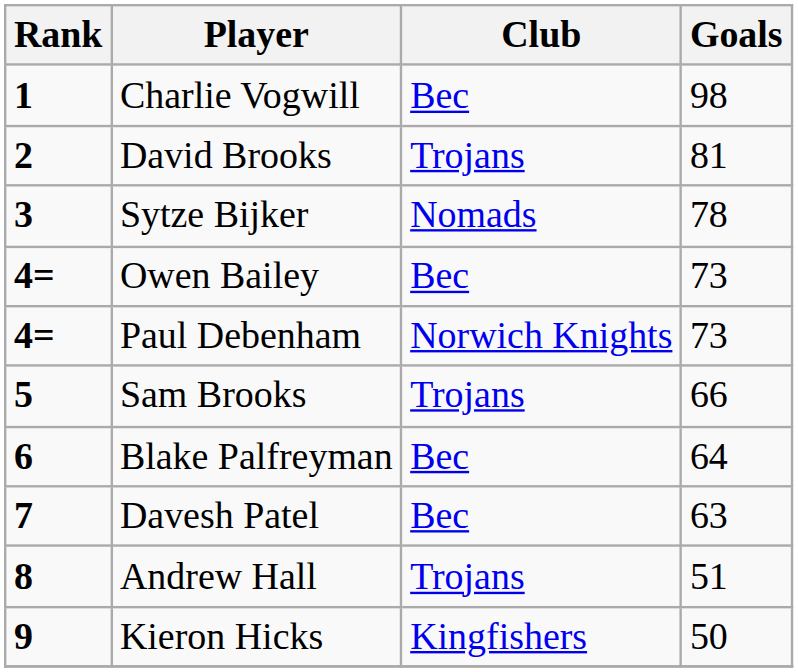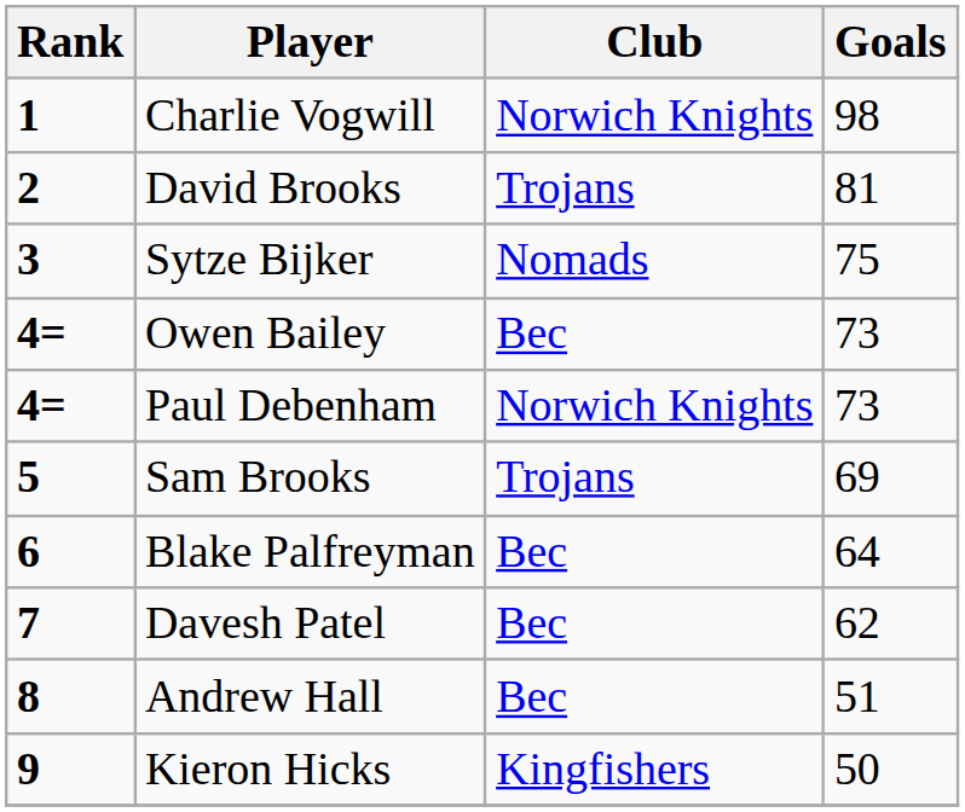 <table class="wikitable">
 <tr>
 <th>Rank</th>
 <th>Player</th>
 <th>Club</th>
 <th>Goals</th>
 </tr>
 <tr>
 <td><strong>1</strong></td>
 <td>Charlie Vogwill</td>
-<td><a href='#'>Bec</a></td>
+<td><a href='#'>Norwich Knights</a></td>
 <td>98</td>
 </tr>
 <tr>
 <td><strong>2</strong></td>
 <td>David Brooks</td>
 <td><a href='#'>Trojans</a></td>
 <td>81</td>
 </tr>
 <tr>
 <td><strong>3</strong></td>
 <td>Sytze Bijker</td>
 <td><a href='#'>Nomads</a></td>
-<td>78</td>
+<td>75</td>
 </tr>
 <tr>
 <td><strong>4=</strong></td>
 <td>Owen Bailey</td>
 <td><a href='#'>Bec</a></td>
 <td>73</td>
 </tr>
 <tr>
 <td><strong>4=</strong></td>
 <td>Paul Debenham</td>
 <td><a href='#'>Norwich Knights</a></td>
 <td>73</td>
 </tr>
 <tr>
 <td><strong>5</strong></td>
 <td>Sam Brooks</td>
 <td><a href='#'>Trojans</a></td>
-<td>66</td>
+<td>69</td>
 </tr>
 <tr>
 <td><strong>6</strong></td>
 <td>Blake Palfreyman</td>
 <td><a href='#'>Bec</a></td>
 <td>64</td>
 </tr>
 <tr>
 <td><strong>7</strong></td>
 <td>Davesh Patel</td>
 <td><a href='#'>Bec</a></td>
-<td>63</td>
+<td>62</td>
 </tr>
 <tr>
 <td><strong>8</strong></td>
 <td>Andrew Hall</td>
-<td><a href='#'>Trojans</a></td>
+<td><a href='#'>Bec</a></td>
 <td>51</td>
 </tr>
 <tr>
 <td><strong>9</strong></td>
 <td>Kieron Hicks</td>
 <td><a href='#'>Kingfishers</a></td>
 <td>50</td>
 </tr>
 <tr>
 </tr>
 </table>
